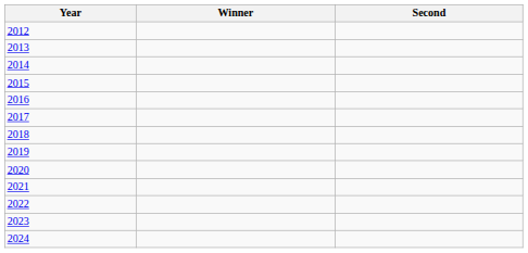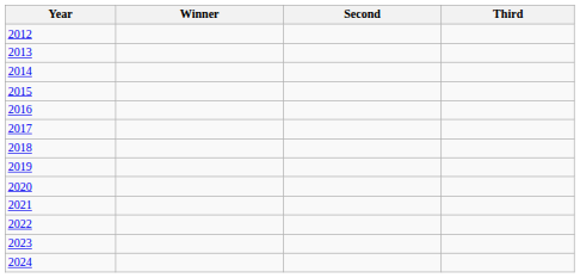 <table class="wikitable" style="font-size:100%" width=60%>
 <tr>
 <th>Year</th>
 <th>Winner</th>
 <th>Second</th>
+<th>Third</th>
 </tr>
 <tr>
 <td><a href='#'>2012</a></td>
+<td></td>
 <td></td>
 <td></td>
 </tr>
 <tr>
 <td><a href='#'>2013</a></td>
 <td></td>
 <td></td>
+<td></td>
 </tr>
 <tr>
 <td><a href='#'>2014</a></td>
+<td></td>
 <td></td>
 <td></td>
 </tr>
 <tr>
 <td><a href='#'>2015</a></td>
 <td></td>
 <td></td>
+<td></td>
 </tr>
 <tr>
 <td><a href='#'>2016</a></td>
+<td></td>
 <td></td>
 <td></td>
 </tr>
 <tr>
 <td><a href='#'>2017</a></td>
 <td></td>
 <td></td>
+<td></td>
 </tr>
 <tr>
 <td><a href='#'>2018</a></td>
+<td></td>
 <td></td>
 <td></td>
 </tr>
 <tr>
 <td><a href='#'>2019</a></td>
 <td></td>
 <td></td>
+<td></td>
 </tr>
 <tr>
 <td><a href='#'>2020</a></td>
+<td></td>
 <td></td>
 <td></td>
 </tr>
 <tr>
 <td><a href='#'>2021</a></td>
 <td></td>
 <td></td>
+<td></td>
 </tr>
 <tr>
 <td><a href='#'>2022</a></td>
+<td></td>
 <td></td>
 <td></td>
 </tr>
 <tr>
 <td><a href='#'>2023</a></td>
 <td></td>
 <td></td>
+<td></td>
 </tr>
 <tr>
 <td><a href='#'>2024</a></td>
 <td></td>
 <td></td>
+<td></td>
 </tr>
 </table>
